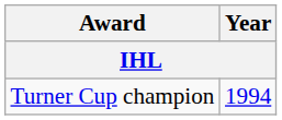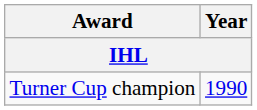 <table class="wikitable">
 <tr>
 <th>Award</th>
 <th>Year</th>
 </tr>
 <tr ALIGN="center" bgcolor="#e0e0e0">
 <th colspan="2"><a href='#'>IHL</a></th>
 </tr>
 <tr>
 <td><a href='#'>Turner Cup</a> champion</td>
-<td><a href='#'>1994</a></td>
+<td><a href='#'>1990</a></td>
 </tr>
 </table>
